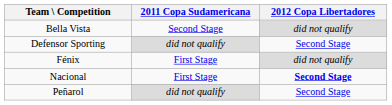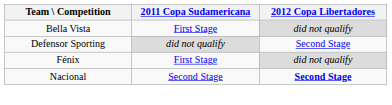 <table class="wikitable">
 <tr>
 <th width=20%>Team \ Competition</th>
 <th width=20%><a href='#'>2011 Copa Sudamericana</a></th>
 <th width=20%><a href='#'>2012 Copa Libertadores</a></th>
 </tr>
 <tr align="center">
 <td>Bella Vista</td>
-<td><a href='#'>Second Stage</a></td>
+<td><a href='#'>First Stage</a></td>
 <td bgcolor="#DCDCDC"><em>did not qualify</em></td>
 </tr>
 <tr align="center">
 <td>Defensor Sporting</td>
 <td bgcolor="#DCDCDC"><em>did not qualify</em></td>
 <td><a href='#'>Second Stage</a></td>
 </tr>
 <tr align="center">
 <td>Fénix</td>
 <td><a href='#'>First Stage</a></td>
 <td bgcolor="#DCDCDC"><em>did not qualify</em></td>
 </tr>
 <tr align="center">
 <td>Nacional</td>
-<td><a href='#'>First Stage</a></td>
+<td><a href='#'>Second Stage</a></td>
 <td><strong><a href='#'>Second Stage</a></strong></td>
 </tr>
-<tr align="center">
-<td>Peñarol</td>
-<td bgcolor="#DCDCDC"><em>did not qualify</em></td>
-<td><a href='#'>Second Stage</a></td>
-</tr>
 </table>
